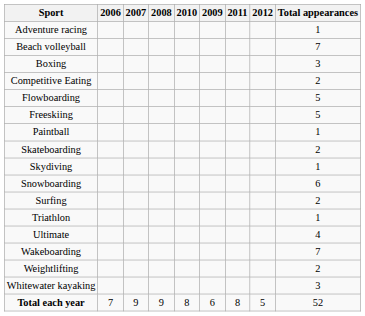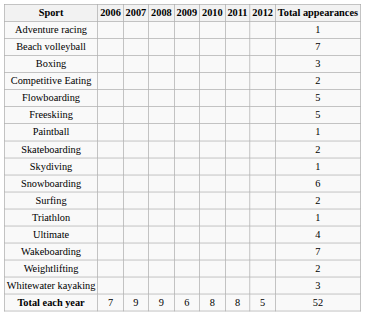 <table class="wikitable" style="text-align:center; font-size:95%">
 <tr>
 <th>Sport</th>
 <th>2006</th>
 <th>2007</th>
 <th>2008</th>
+<th>2009</th>
 <th>2010</th>
-<th>2009</th>
 <th>2011</th>
 <th>2012</th>
 <th>Total appearances</th>
 </tr>
 <tr>
 <td>Adventure racing</td>
 <td></td>
 <td></td>
 <td></td>
 <td></td>
 <td></td>
 <td></td>
 <td></td>
 <td>1</td>
 </tr>
 <tr>
 <td>Beach volleyball</td>
 <td></td>
 <td></td>
 <td></td>
 <td></td>
 <td></td>
 <td></td>
 <td></td>
 <td>7</td>
 </tr>
 <tr>
 <td>Boxing</td>
 <td></td>
 <td></td>
 <td></td>
 <td></td>
 <td></td>
 <td></td>
 <td></td>
 <td>3</td>
 </tr>
 <tr>
 <td>Competitive Eating</td>
 <td></td>
 <td></td>
 <td></td>
 <td></td>
 <td></td>
 <td></td>
 <td></td>
 <td>2</td>
 </tr>
 <tr>
 <td>Flowboarding</td>
 <td></td>
 <td></td>
 <td></td>
 <td></td>
 <td></td>
 <td></td>
 <td></td>
 <td>5</td>
 </tr>
 <tr>
 <td>Freeskiing</td>
 <td></td>
 <td></td>
 <td></td>
 <td></td>
 <td></td>
 <td></td>
 <td></td>
 <td>5</td>
 </tr>
 <tr>
 <td>Paintball</td>
 <td></td>
 <td></td>
 <td></td>
 <td></td>
 <td></td>
 <td></td>
 <td></td>
 <td>1</td>
 </tr>
 <tr>
 <td>Skateboarding</td>
 <td></td>
 <td></td>
 <td></td>
 <td></td>
 <td></td>
 <td></td>
 <td></td>
 <td>2</td>
 </tr>
 <tr>
 <td>Skydiving</td>
 <td></td>
 <td></td>
 <td></td>
 <td></td>
 <td></td>
 <td></td>
 <td></td>
 <td>1</td>
 </tr>
 <tr>
 <td>Snowboarding</td>
 <td></td>
 <td></td>
 <td></td>
 <td></td>
 <td></td>
 <td></td>
 <td></td>
 <td>6</td>
 </tr>
 <tr>
 <td>Surfing</td>
 <td></td>
 <td></td>
 <td></td>
 <td></td>
 <td></td>
 <td></td>
 <td></td>
 <td>2</td>
 </tr>
 <tr>
 <td>Triathlon</td>
 <td></td>
 <td></td>
 <td></td>
 <td></td>
 <td></td>
 <td></td>
 <td></td>
 <td>1</td>
 </tr>
 <tr>
 <td>Ultimate</td>
 <td></td>
 <td></td>
 <td></td>
 <td></td>
 <td></td>
 <td></td>
 <td></td>
 <td>4</td>
 </tr>
 <tr>
 <td>Wakeboarding</td>
 <td></td>
 <td></td>
 <td></td>
 <td></td>
 <td></td>
 <td></td>
 <td></td>
 <td>7</td>
 </tr>
 <tr>
 <td>Weightlifting</td>
 <td></td>
 <td></td>
 <td></td>
 <td></td>
 <td></td>
 <td></td>
 <td></td>
 <td>2</td>
 </tr>
 <tr>
 <td>Whitewater kayaking</td>
 <td></td>
 <td></td>
 <td></td>
 <td></td>
 <td></td>
 <td></td>
 <td></td>
 <td>3</td>
 </tr>
 <tr>
 <td><strong>Total each year</strong></td>
 <td>7</td>
 <td>9</td>
 <td>9</td>
+<td>6</td>
 <td>8</td>
-<td>6</td>
 <td>8</td>
 <td>5</td>
 <td>52</td>
 </tr>
 </table>
